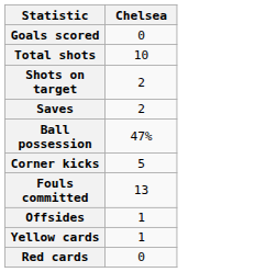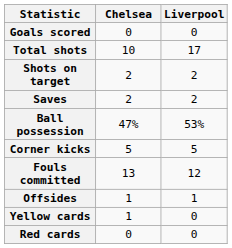 <table class="wikitable plainrowheaders" style="text-align:center">
 <tr>
 <th scope="col" style="width:100px">Statistic</th>
 <th scope="col" style="width:70px">Chelsea</th>
+<th scope="col" style="width:70px">Liverpool</th>
 </tr>
 <tr>
 <th scope=row>Goals scored</th>
+<td>0</td>
 <td>0</td>
 </tr>
 <tr>
 <th scope=row>Total shots</th>
 <td>10</td>
+<td>17</td>
 </tr>
 <tr>
 <th scope=row>Shots on target</th>
+<td>2</td>
 <td>2</td>
 </tr>
 <tr>
 <th scope=row>Saves</th>
 <td>2</td>
+<td>2</td>
 </tr>
 <tr>
 <th scope=row>Ball possession</th>
 <td>47%</td>
+<td>53%</td>
 </tr>
 <tr>
 <th scope=row>Corner kicks</th>
+<td>5</td>
 <td>5</td>
 </tr>
 <tr>
 <th scope=row>Fouls committed</th>
 <td>13</td>
+<td>12</td>
 </tr>
 <tr>
 <th scope=row>Offsides</th>
+<td>1</td>
 <td>1</td>
 </tr>
 <tr>
 <th scope=row>Yellow cards</th>
 <td>1</td>
+<td>0</td>
 </tr>
 <tr>
 <th scope=row>Red cards</th>
 <td>0</td>
+<td>0</td>
 </tr>
 </table>
